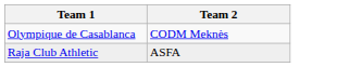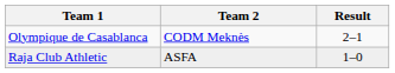 <table class="wikitable">
 <tr>
 <th width="180">Team 1</th>
 <th width="180">Team 2</th>
+<th width="80">Result</th>
 </tr>
 <tr>
 <td><a href='#'>Olympique de Casablanca</a></td>
 <td><a href='#'>CODM Meknès</a></td>
+<td align="center">2–1</td>
 </tr>
 <tr style="background:#EFEFEF">
 <td><a href='#'>Raja Club Athletic</a></td>
 <td>ASFA</td>
+<td align="center">1–0</td>
 </tr>
 </table>
